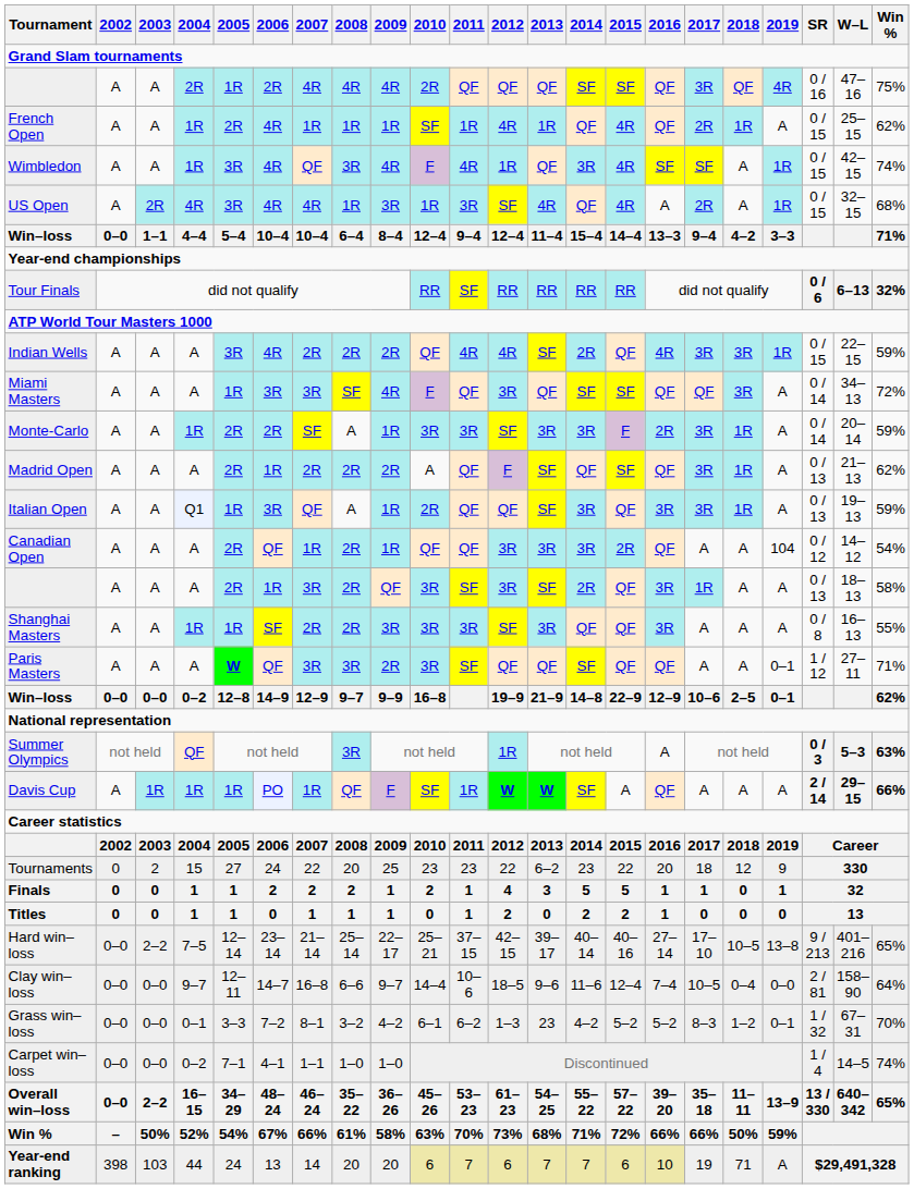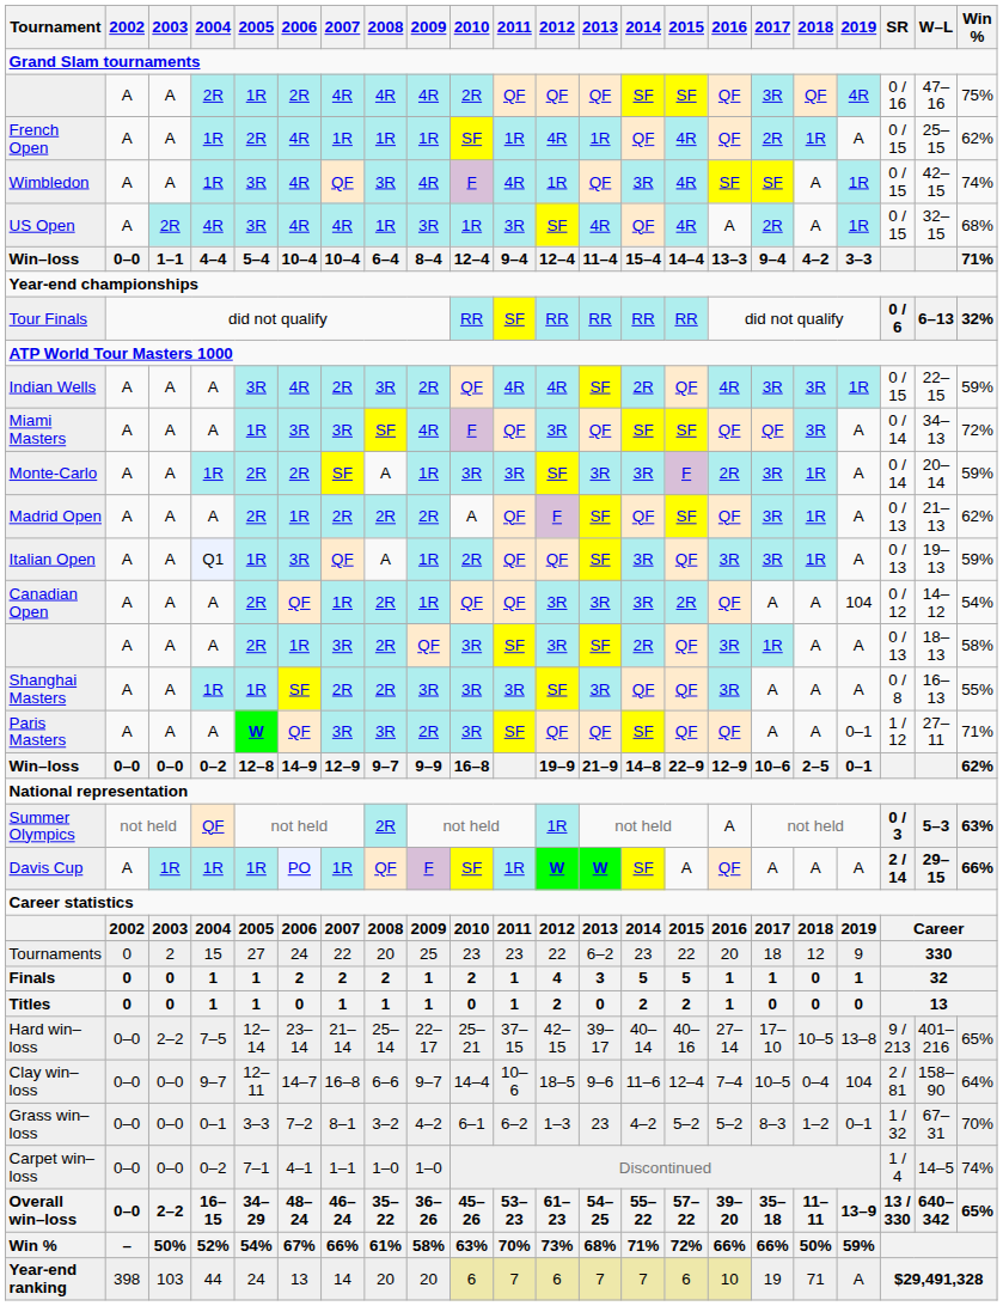 <table class=wikitable style=text-align:center;font-size:90%>
 <tr>
 <th>Tournament</th>
 <th><a href='#'>2002</a></th>
 <th><a href='#'>2003</a></th>
 <th><a href='#'>2004</a></th>
 <th><a href='#'>2005</a></th>
 <th><a href='#'>2006</a></th>
 <th><a href='#'>2007</a></th>
 <th><a href='#'>2008</a></th>
 <th><a href='#'>2009</a></th>
 <th><a href='#'>2010</a></th>
 <th><a href='#'>2011</a></th>
 <th><a href='#'>2012</a></th>
 <th><a href='#'>2013</a></th>
 <th><a href='#'>2014</a></th>
 <th><a href='#'>2015</a></th>
 <th><a href='#'>2016</a></th>
 <th><a href='#'>2017</a></th>
 <th><a href='#'>2018</a></th>
 <th><a href='#'>2019</a></th>
 <th width=50>SR</th>
 <th width=50>W–L</th>
 <th width=40>Win %</th>
 </tr>
 <tr>
 <td colspan="26" style="text-align:left;"><a href='#'><strong>Grand Slam tournaments</strong></a></td>
 </tr>
 <tr>
 <td style="background:#efefef; text-align:left;"></td>
 <td>A</td>
 <td>A</td>
 <td bgcolor=afeeee><a href='#'>2R</a></td>
 <td bgcolor=afeeee><a href='#'>1R</a></td>
 <td bgcolor=afeeee><a href='#'>2R</a></td>
 <td bgcolor=afeeee><a href='#'>4R</a></td>
 <td bgcolor=afeeee><a href='#'>4R</a></td>
 <td bgcolor=afeeee><a href='#'>4R</a></td>
 <td bgcolor=afeeee><a href='#'>2R</a></td>
 <td bgcolor=ffebcd><a href='#'>QF</a></td>
 <td bgcolor=ffebcd><a href='#'>QF</a></td>
 <td bgcolor=ffebcd><a href='#'>QF</a></td>
 <td style="background:yellow;"><a href='#'>SF</a></td>
 <td style="background:yellow;"><a href='#'>SF</a></td>
 <td bgcolor=ffebcd><a href='#'>QF</a></td>
 <td bgcolor=afeeee><a href='#'>3R</a></td>
 <td bgcolor=ffebcd><a href='#'>QF</a></td>
 <td bgcolor=afeeee><a href='#'>4R</a></td>
 <td>0 / 16</td>
 <td>47–16</td>
 <td>75%</td>
 </tr>
 <tr>
 <td style="background:#efefef; text-align:left;"><a href='#'>French Open</a></td>
 <td>A</td>
 <td>A</td>
 <td bgcolor=afeeee><a href='#'>1R</a></td>
 <td bgcolor=afeeee><a href='#'>2R</a></td>
 <td bgcolor=afeeee><a href='#'>4R</a></td>
 <td bgcolor=afeeee><a href='#'>1R</a></td>
 <td bgcolor=afeeee><a href='#'>1R</a></td>
 <td bgcolor=afeeee><a href='#'>1R</a></td>
 <td style="background:yellow;"><a href='#'>SF</a></td>
 <td bgcolor=afeeee><a href='#'>1R</a></td>
 <td bgcolor=afeeee><a href='#'>4R</a></td>
 <td bgcolor=afeeee><a href='#'>1R</a></td>
 <td bgcolor=ffebcd><a href='#'>QF</a></td>
 <td bgcolor=afeeee><a href='#'>4R</a></td>
 <td bgcolor=ffebcd><a href='#'>QF</a></td>
 <td bgcolor=afeeee><a href='#'>2R</a></td>
 <td bgcolor=afeeee><a href='#'>1R</a></td>
 <td>A</td>
 <td>0 / 15</td>
 <td>25–15</td>
 <td>62%</td>
 </tr>
 <tr>
 <td style="background:#efefef; text-align:left;"><a href='#'>Wimbledon</a></td>
 <td>A</td>
 <td>A</td>
 <td bgcolor=afeeee><a href='#'>1R</a></td>
 <td bgcolor=afeeee><a href='#'>3R</a></td>
 <td bgcolor=afeeee><a href='#'>4R</a></td>
 <td bgcolor=ffebcd><a href='#'>QF</a></td>
 <td bgcolor=afeeee><a href='#'>3R</a></td>
 <td bgcolor=afeeee><a href='#'>4R</a></td>
 <td style="background:thistle;"><a href='#'>F</a></td>
 <td bgcolor=afeeee><a href='#'>4R</a></td>
 <td bgcolor=afeeee><a href='#'>1R</a></td>
 <td bgcolor=ffebcd><a href='#'>QF</a></td>
 <td bgcolor=afeeee><a href='#'>3R</a></td>
 <td bgcolor=afeeee><a href='#'>4R</a></td>
 <td style="background:yellow;"><a href='#'>SF</a></td>
 <td style="background:yellow;"><a href='#'>SF</a></td>
 <td>A</td>
 <td bgcolor=afeeee><a href='#'>1R</a></td>
 <td>0 / 15</td>
 <td>42–15</td>
 <td>74%</td>
 </tr>
 <tr>
 <td style="background:#efefef; text-align:left;"><a href='#'>US Open</a></td>
 <td>A</td>
 <td bgcolor=afeeee><a href='#'>2R</a></td>
 <td bgcolor=afeeee><a href='#'>4R</a></td>
 <td bgcolor=afeeee><a href='#'>3R</a></td>
 <td bgcolor=afeeee><a href='#'>4R</a></td>
 <td bgcolor=afeeee><a href='#'>4R</a></td>
 <td bgcolor=afeeee><a href='#'>1R</a></td>
 <td bgcolor=afeeee><a href='#'>3R</a></td>
 <td bgcolor=afeeee><a href='#'>1R</a></td>
 <td bgcolor=afeeee><a href='#'>3R</a></td>
 <td style="background:yellow;"><a href='#'>SF</a></td>
 <td bgcolor=afeeee><a href='#'>4R</a></td>
 <td bgcolor=ffebcd><a href='#'>QF</a></td>
 <td bgcolor=afeeee><a href='#'>4R</a></td>
 <td>A</td>
 <td bgcolor=afeeee><a href='#'>2R</a></td>
 <td>A</td>
 <td bgcolor=afeeee><a href='#'>1R</a></td>
 <td>0 / 15</td>
 <td>32–15</td>
 <td>68%</td>
 </tr>
 <tr>
 <th style=text-align:left>Win–loss</th>
 <th>0–0</th>
 <th>1–1</th>
 <th>4–4</th>
 <th>5–4</th>
 <th>10–4</th>
 <th>10–4</th>
 <th>6–4</th>
 <th>8–4</th>
 <th>12–4</th>
 <th>9–4</th>
 <th>12–4</th>
 <th>11–4</th>
 <th>15–4</th>
 <th>14–4</th>
 <th>13–3</th>
 <th>9–4</th>
 <th>4–2</th>
 <th>3–3</th>
 <th></th>
 <th></th>
 <th>71%</th>
 </tr>
 <tr>
 <td colspan="23" style="text-align:left"><strong>Year-end championships</strong></td>
 </tr>
 <tr>
 <td style="background:#efefef; text-align:left;"><a href='#'>Tour Finals</a></td>
 <td colspan="8">did not qualify</td>
 <td bgcolor=afeeee><a href='#'>RR</a></td>
 <td style="background:yellow;"><a href='#'>SF</a></td>
 <td bgcolor=afeeee><a href='#'>RR</a></td>
 <td bgcolor=afeeee><a href='#'>RR</a></td>
 <td bgcolor=afeeee><a href='#'>RR</a></td>
 <td bgcolor=afeeee><a href='#'>RR</a></td>
 <td colspan=4>did not qualify</td>
 <th>0 / 6</th>
 <th>6–13</th>
 <th>32%</th>
 </tr>
 <tr>
 <td colspan="26" style="text-align:left;"><strong><a href='#'>ATP World Tour Masters 1000</a></strong></td>
 </tr>
 <tr>
 <td style="background:#efefef; text-align:left;"><a href='#'>Indian Wells</a></td>
 <td>A</td>
 <td>A</td>
 <td>A</td>
 <td style="background:#afeeee;"><a href='#'>3R</a></td>
 <td style="background:#afeeee;"><a href='#'>4R</a></td>
 <td style="background:#afeeee;"><a href='#'>2R</a></td>
-<td style="background:#afeeee;"><a href='#'>2R</a></td>
+<td style="background:#afeeee;"><a href='#'>3R</a></td>
 <td style="background:#afeeee;"><a href='#'>2R</a></td>
 <td style="background:#ffebcd;"><a href='#'>QF</a></td>
 <td style="background:#afeeee;"><a href='#'>4R</a></td>
 <td style="background:#afeeee;"><a href='#'>4R</a></td>
 <td style="background:yellow;"><a href='#'>SF</a></td>
 <td style="background:#afeeee;"><a href='#'>2R</a></td>
 <td style="background:#ffebcd;"><a href='#'>QF</a></td>
 <td style="background:#afeeee;"><a href='#'>4R</a></td>
 <td style="background:#afeeee;"><a href='#'>3R</a></td>
 <td style="background:#afeeee;"><a href='#'>3R</a></td>
 <td style="background:#afeeee;"><a href='#'>1R</a></td>
 <td>0 / 15</td>
 <td>22–15</td>
 <td>59%</td>
 </tr>
 <tr>
 <td style="background:#efefef; text-align:left;"><a href='#'>Miami Masters</a></td>
 <td>A</td>
 <td>A</td>
 <td>A</td>
 <td style="background:#afeeee;"><a href='#'>1R</a></td>
 <td style="background:#afeeee;"><a href='#'>3R</a></td>
 <td style="background:#afeeee;"><a href='#'>3R</a></td>
 <td style="background:yellow;"><a href='#'>SF</a></td>
 <td style="background:#afeeee;"><a href='#'>4R</a></td>
 <td style="background:thistle;"><a href='#'>F</a></td>
 <td style="background:#ffebcd;"><a href='#'>QF</a></td>
 <td style="background:#afeeee;"><a href='#'>3R</a></td>
 <td style="background:#ffebcd;"><a href='#'>QF</a></td>
 <td style="background:yellow;"><a href='#'>SF</a></td>
 <td style="background:yellow;"><a href='#'>SF</a></td>
 <td style="background:#ffebcd;"><a href='#'>QF</a></td>
 <td style="background:#ffebcd;"><a href='#'>QF</a></td>
 <td style="background:#afeeee;"><a href='#'>3R</a></td>
 <td>A</td>
 <td>0 / 14</td>
 <td>34–13</td>
 <td>72%</td>
 </tr>
 <tr>
 <td style="background:#efefef; text-align:left;"><a href='#'>Monte-Carlo</a></td>
 <td>A</td>
 <td>A</td>
 <td style="background:#afeeee;"><a href='#'>1R</a></td>
 <td style="background:#afeeee;"><a href='#'>2R</a></td>
 <td style="background:#afeeee;"><a href='#'>2R</a></td>
 <td style="background:yellow;"><a href='#'>SF</a></td>
 <td>A</td>
 <td style="background:#afeeee;"><a href='#'>1R</a></td>
 <td style="background:#afeeee;"><a href='#'>3R</a></td>
 <td style="background:#afeeee;"><a href='#'>3R</a></td>
 <td style="background:yellow;"><a href='#'>SF</a></td>
 <td style="background:#afeeee;"><a href='#'>3R</a></td>
 <td style="background:#afeeee;"><a href='#'>3R</a></td>
 <td style="background:thistle;"><a href='#'>F</a></td>
 <td style="background:#afeeee;"><a href='#'>2R</a></td>
 <td style="background:#afeeee;"><a href='#'>3R</a></td>
 <td style="background:#afeeee;"><a href='#'>1R</a></td>
 <td>A</td>
 <td>0 / 14</td>
 <td>20–14</td>
 <td>59%</td>
 </tr>
 <tr>
 <td style="background:#efefef; text-align:left;"><a href='#'>Madrid Open</a></td>
 <td>A</td>
 <td>A</td>
 <td>A</td>
 <td style="background:#afeeee;"><a href='#'>2R</a></td>
 <td style="background:#afeeee;"><a href='#'>1R</a></td>
 <td style="background:#afeeee;"><a href='#'>2R</a></td>
 <td style="background:#afeeee;"><a href='#'>2R</a></td>
 <td style="background:#afeeee;"><a href='#'>2R</a></td>
 <td>A</td>
 <td style="background:#ffebcd;"><a href='#'>QF</a></td>
 <td style="background:thistle;"><a href='#'>F</a></td>
 <td style="background:yellow;"><a href='#'>SF</a></td>
 <td style="background:#ffebcd;"><a href='#'>QF</a></td>
 <td style="background:yellow;"><a href='#'>SF</a></td>
 <td style="background:#ffebcd;"><a href='#'>QF</a></td>
 <td style="background:#afeeee;"><a href='#'>3R</a></td>
 <td style="background:#afeeee;"><a href='#'>1R</a></td>
 <td>A</td>
 <td>0 / 13</td>
 <td>21–13</td>
 <td>62%</td>
 </tr>
 <tr>
 <td style="background:#efefef; text-align:left;"><a href='#'>Italian Open</a></td>
 <td>A</td>
 <td>A</td>
 <td style="background:#ecf2ff;">Q1</td>
 <td style="background:#afeeee;"><a href='#'>1R</a></td>
 <td style="background:#afeeee;"><a href='#'>3R</a></td>
 <td style="background:#ffebcd;"><a href='#'>QF</a></td>
 <td>A</td>
 <td style="background:#afeeee;"><a href='#'>1R</a></td>
 <td style="background:#afeeee;"><a href='#'>2R</a></td>
 <td style="background:#ffebcd;"><a href='#'>QF</a></td>
 <td style="background:#ffebcd;"><a href='#'>QF</a></td>
 <td style="background:yellow;"><a href='#'>SF</a></td>
 <td style="background:#afeeee;"><a href='#'>3R</a></td>
 <td style="background:#ffebcd;"><a href='#'>QF</a></td>
 <td style="background:#afeeee;"><a href='#'>3R</a></td>
 <td style="background:#afeeee;"><a href='#'>3R</a></td>
 <td style="background:#afeeee;"><a href='#'>1R</a></td>
 <td>A</td>
 <td>0 / 13</td>
 <td>19–13</td>
 <td>59%</td>
 </tr>
 <tr>
 <td style="background:#efefef; text-align:left;"><a href='#'>Canadian Open</a></td>
 <td>A</td>
 <td>A</td>
 <td>A</td>
 <td style="background:#afeeee;"><a href='#'>2R</a></td>
 <td style="background:#ffebcd;"><a href='#'>QF</a></td>
 <td style="background:#afeeee;"><a href='#'>1R</a></td>
 <td style="background:#afeeee;"><a href='#'>2R</a></td>
 <td style="background:#afeeee;"><a href='#'>1R</a></td>
 <td style="background:#ffebcd;"><a href='#'>QF</a></td>
 <td style="background:#ffebcd;"><a href='#'>QF</a></td>
 <td style="background:#afeeee;"><a href='#'>3R</a></td>
 <td style="background:#afeeee;"><a href='#'>3R</a></td>
 <td style="background:#afeeee;"><a href='#'>3R</a></td>
 <td style="background:#afeeee;"><a href='#'>2R</a></td>
 <td style="background:#ffebcd;"><a href='#'>QF</a></td>
 <td>A</td>
 <td>A</td>
 <td>104</td>
 <td>0 / 12</td>
 <td>14–12</td>
 <td>54%</td>
 </tr>
 <tr>
 <td style="background:#efefef; text-align:left;"></td>
 <td>A</td>
 <td>A</td>
 <td>A</td>
 <td style="background:#afeeee;"><a href='#'>2R</a></td>
 <td style="background:#afeeee;"><a href='#'>1R</a></td>
 <td style="background:#afeeee;"><a href='#'>3R</a></td>
 <td style="background:#afeeee;"><a href='#'>2R</a></td>
 <td style="background:#ffebcd;"><a href='#'>QF</a></td>
 <td style="background:#afeeee;"><a href='#'>3R</a></td>
 <td style="background:yellow;"><a href='#'>SF</a></td>
 <td style="background:#afeeee;"><a href='#'>3R</a></td>
 <td style="background:yellow;"><a href='#'>SF</a></td>
 <td style="background:#afeeee;"><a href='#'>2R</a></td>
 <td style="background:#ffebcd;"><a href='#'>QF</a></td>
 <td style="background:#afeeee;"><a href='#'>3R</a></td>
 <td style="background:#afeeee;"><a href='#'>1R</a></td>
 <td>A</td>
 <td>A</td>
 <td>0 / 13</td>
 <td>18–13</td>
 <td>58%</td>
 </tr>
 <tr>
 <td style="background:#efefef; text-align:left;"><a href='#'>Shanghai Masters</a></td>
 <td>A</td>
 <td>A</td>
 <td style="background:#afeeee;"><a href='#'>1R</a></td>
 <td style="background:#afeeee;"><a href='#'>1R</a></td>
 <td style="background:yellow;"><a href='#'>SF</a></td>
 <td style="background:#afeeee;"><a href='#'>2R</a></td>
 <td style="background:#afeeee;"><a href='#'>2R</a></td>
 <td style="background:#afeeee;"><a href='#'>3R</a></td>
 <td style="background:#afeeee;"><a href='#'>3R</a></td>
 <td style="background:#afeeee;"><a href='#'>3R</a></td>
 <td style="background:yellow;"><a href='#'>SF</a></td>
 <td style="background:#afeeee;"><a href='#'>3R</a></td>
 <td style="background:#ffebcd;"><a href='#'>QF</a></td>
 <td style="background:#ffebcd;"><a href='#'>QF</a></td>
 <td style="background:#afeeee;"><a href='#'>3R</a></td>
 <td>A</td>
 <td>A</td>
 <td>A</td>
 <td>0 / 8</td>
 <td>16–13</td>
 <td>55%</td>
 </tr>
 <tr>
 <td style="background:#efefef; text-align:left;"><a href='#'>Paris Masters</a></td>
 <td>A</td>
 <td>A</td>
 <td>A</td>
 <td style="background:lime;"><a href='#'><strong>W</strong></a></td>
 <td style="background:#ffebcd;"><a href='#'>QF</a></td>
 <td style="background:#afeeee;"><a href='#'>3R</a></td>
 <td style="background:#afeeee;"><a href='#'>3R</a></td>
 <td style="background:#afeeee;"><a href='#'>2R</a></td>
 <td style="background:#afeeee;"><a href='#'>3R</a></td>
 <td style="background:yellow;"><a href='#'>SF</a></td>
 <td style="background:#ffebcd;"><a href='#'>QF</a></td>
 <td style="background:#ffebcd;"><a href='#'>QF</a></td>
 <td style="background:yellow;"><a href='#'>SF</a></td>
 <td style="background:#ffebcd;"><a href='#'>QF</a></td>
 <td style="background:#ffebcd;"><a href='#'>QF</a></td>
 <td>A</td>
 <td>A</td>
 <td>0–1</td>
 <td>1 / 12</td>
 <td>27–11</td>
 <td>71%</td>
 </tr>
 <tr>
 <th style="text-align:left">Win–loss</th>
 <th>0–0</th>
 <th>0–0</th>
 <th>0–2</th>
 <th>12–8</th>
 <th>14–9</th>
 <th>12–9</th>
 <th>9–7</th>
 <th>9–9</th>
 <th>16–8</th>
 <th></th>
 <th>19–9</th>
 <th>21–9</th>
 <th>14–8</th>
 <th>22–9</th>
 <th>12–9</th>
 <th>10–6</th>
 <th>2–5</th>
 <th>0–1</th>
 <th></th>
 <th></th>
 <th>62%</th>
 </tr>
 <tr>
 <td colspan="26" style="text-align:left"><strong>National representation</strong></td>
 </tr>
 <tr>
 <td style="background:#efefef; text-align:left;"><a href='#'>Summer Olympics</a></td>
 <td colspan="2" style=color:#767676>not held</td>
 <td style="background:#ffebcd;"><a href='#'>QF</a></td>
 <td colspan="3" style="color:#767676">not held</td>
-<td style="background:#afeeee;"><a href='#'>3R</a></td>
+<td style="background:#afeeee;"><a href='#'>2R</a></td>
 <td colspan="3" style="color:#767676">not held</td>
 <td style="background:#afeeee;"><a href='#'>1R</a></td>
 <td colspan="3" style="color:#767676">not held</td>
 <td>A</td>
 <td colspan="3" style="color:#767676">not held</td>
 <th>0 / 3</th>
 <th>5–3</th>
 <th>63%</th>
 </tr>
 <tr>
 <td style="background:#efefef; text-align:left;"><a href='#'>Davis Cup</a></td>
 <td>A</td>
 <td style="background:#afeeee;"><a href='#'>1R</a></td>
 <td style="background:#afeeee;"><a href='#'>1R</a></td>
 <td style="background:#afeeee;"><a href='#'>1R</a></td>
 <td style="background:#ecf2ff;"><a href='#'>PO</a></td>
 <td style="background:#afeeee;"><a href='#'>1R</a></td>
 <td style="background:#ffebcd;"><a href='#'>QF</a></td>
 <td style="background:thistle;"><a href='#'>F</a></td>
 <td style="background:yellow;"><a href='#'>SF</a></td>
 <td style="background:#afeeee;"><a href='#'>1R</a></td>
 <td style="background:lime;"><a href='#'><strong>W</strong></a></td>
 <td style="background:lime;"><a href='#'><strong>W</strong></a></td>
 <td style="background:yellow;"><a href='#'>SF</a></td>
 <td>A</td>
 <td style="background:#ffebcd;"><a href='#'>QF</a></td>
 <td>A</td>
 <td>A</td>
 <td>A</td>
 <th>2 / 14</th>
 <th>29–15</th>
 <th>66%</th>
 </tr>
 <tr>
 <td colspan="23" style="text-align:left;"><strong>Career statistics</strong></td>
 </tr>
 <tr>
 <th></th>
 <th>2002</th>
 <th>2003</th>
 <th>2004</th>
 <th>2005</th>
 <th>2006</th>
 <th>2007</th>
 <th>2008</th>
 <th>2009</th>
 <th>2010</th>
 <th>2011</th>
 <th>2012</th>
 <th>2013</th>
 <th>2014</th>
 <th>2015</th>
 <th>2016</th>
 <th>2017</th>
 <th>2018</th>
 <th>2019</th>
 <th colspan="3">Career</th>
 </tr>
 <tr style="background:#efefef;">
 <td style="text-align:left;">Tournaments</td>
 <td>0</td>
 <td>2</td>
 <td>15</td>
 <td>27</td>
 <td>24</td>
 <td>22</td>
 <td>20</td>
 <td>25</td>
 <td>23</td>
 <td>23</td>
 <td>22</td>
 <td>6–2</td>
 <td>23</td>
 <td>22</td>
 <td>20</td>
 <td>18</td>
 <td>12</td>
 <td>9</td>
 <th colspan="3">330</th>
 </tr>
 <tr>
 <th style="text-align:left">Finals</th>
 <th>0</th>
 <th>0</th>
 <th>1</th>
 <th>1</th>
 <th>2</th>
 <th>2</th>
 <th>2</th>
 <th>1</th>
 <th>2</th>
 <th>1</th>
 <th>4</th>
 <th>3</th>
 <th>5</th>
 <th>5</th>
 <th>1</th>
 <th>1</th>
 <th>0</th>
 <th>1</th>
 <th colspan="3">32</th>
 </tr>
 <tr>
 <th style=text-align:left>Titles</th>
 <th>0</th>
 <th>0</th>
 <th>1</th>
 <th>1</th>
 <th>0</th>
 <th>1</th>
 <th>1</th>
 <th>1</th>
 <th>0</th>
 <th>1</th>
 <th>2</th>
 <th>0</th>
 <th>2</th>
 <th>2</th>
 <th>1</th>
 <th>0</th>
 <th>0</th>
 <th>0</th>
 <th colspan=3>13</th>
 </tr>
 <tr style="background:#efefef;">
 <td style="text-align:left;">Hard win–loss</td>
 <td>0–0</td>
 <td>2–2</td>
 <td>7–5</td>
 <td>12–14</td>
 <td>23–14</td>
 <td>21–14</td>
 <td>25–14</td>
 <td>22–17</td>
 <td>25–21</td>
 <td>37–15</td>
 <td>42–15</td>
 <td>39–17</td>
 <td>40–14</td>
 <td>40–16</td>
 <td>27–14</td>
 <td>17–10</td>
 <td>10–5</td>
 <td>13–8</td>
 <td>9 / 213</td>
 <td>401–216</td>
 <td>65%</td>
 </tr>
 <tr style="background:#efefef;">
 <td style="text-align:left;">Clay win–loss</td>
 <td>0–0</td>
 <td>0–0</td>
 <td>9–7</td>
 <td>12–11</td>
 <td>14–7</td>
 <td>16–8</td>
 <td>6–6</td>
 <td>9–7</td>
 <td>14–4</td>
 <td>10–6</td>
 <td>18–5</td>
 <td>9–6</td>
 <td>11–6</td>
 <td>12–4</td>
 <td>7–4</td>
 <td>10–5</td>
 <td>0–4</td>
-<td>0–0</td>
+<td>104</td>
 <td>2 / 81</td>
 <td>158–90</td>
 <td>64%</td>
 </tr>
 <tr style="background:#efefef;">
 <td style="text-align:left;">Grass win–loss</td>
 <td>0–0</td>
 <td>0–0</td>
 <td>0–1</td>
 <td>3–3</td>
 <td>7–2</td>
 <td>8–1</td>
 <td>3–2</td>
 <td>4–2</td>
 <td>6–1</td>
 <td>6–2</td>
 <td>1–3</td>
 <td>23</td>
 <td>4–2</td>
 <td>5–2</td>
 <td>5–2</td>
 <td>8–3</td>
 <td>1–2</td>
 <td>0–1</td>
 <td>1 / 32</td>
 <td>67–31</td>
 <td>70%</td>
 </tr>
 <tr style="background:#efefef;">
 <td style="text-align:left;">Carpet win–loss</td>
 <td>0–0</td>
 <td>0–0</td>
 <td>0–2</td>
 <td>7–1</td>
 <td>4–1</td>
 <td>1–1</td>
 <td>1–0</td>
 <td>1–0</td>
 <td colspan="10" style=color:#767676>Discontinued</td>
 <td>1 / 4</td>
 <td>14–5</td>
 <td>74%</td>
 </tr>
 <tr>
 <th style="text-align:left">Overall win–loss</th>
 <th>0–0</th>
 <th>2–2</th>
 <th>16–15</th>
 <th>34–29</th>
 <th>48–24</th>
 <th>46–24</th>
 <th>35–22</th>
 <th>36–26</th>
 <th>45–26</th>
 <th>53–23</th>
 <th>61–23</th>
 <th>54–25</th>
 <th>55–22</th>
 <th>57–22</th>
 <th>39–20</th>
 <th>35–18</th>
 <th>11–11</th>
 <th>13–9</th>
 <th>13 / 330</th>
 <th>640–342</th>
 <th>65%</th>
 </tr>
 <tr>
 <th style="text-align:left">Win %</th>
 <th>–</th>
 <th>50%</th>
 <th>52%</th>
 <th>54%</th>
 <th>67%</th>
 <th>66%</th>
 <th>61%</th>
 <th>58%</th>
 <th>63%</th>
 <th>70%</th>
 <th>73%</th>
 <th>68%</th>
 <th>71%</th>
 <th>72%</th>
 <th>66%</th>
 <th>66%</th>
 <th>50%</th>
 <th>59%</th>
 <th colspan="3"></th>
 </tr>
 <tr style="background:#efefef;">
 <td style="text-align:left;"><strong>Year-end ranking</strong></td>
 <td>398</td>
 <td>103</td>
 <td>44</td>
 <td>24</td>
 <td>13</td>
 <td>14</td>
 <td>20</td>
 <td>20</td>
 <td style="background:#eee8aa;">6</td>
 <td style="background:#eee8aa;">7</td>
 <td style="background:#eee8aa;">6</td>
 <td style="background:#eee8aa;">7</td>
 <td style="background:#eee8aa;">7</td>
 <td style="background:#eee8aa;">6</td>
 <td style="background:#eee8aa;">10</td>
 <td>19</td>
 <td>71</td>
 <td>A</td>
 <th colspan="3">$29,491,328</th>
 </tr>
 </table>
